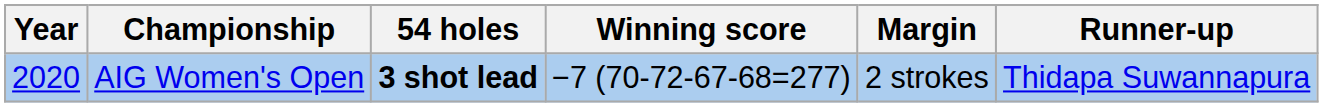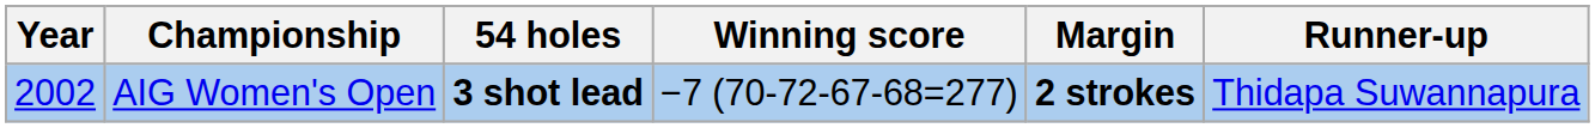 <table class="wikitable" style="font-size:95%;">
 <tr>
 <th>Year</th>
 <th>Championship</th>
 <th>54 holes</th>
 <th>Winning score</th>
 <th>Margin</th>
 <th>Runner-up</th>
 </tr>
 <tr style="background:#ABCDEF;">
-<td><a href='#'>2020</a></td>
+<td><a href='#'>2002</a></td>
 <td><a href='#'>AIG Women's Open</a></td>
 <td><strong>3 shot lead</strong></td>
 <td>−7 (70-72-67-68=277)</td>
-<td>2 strokes</td>
+<td><strong>2 strokes</strong></td>
 <td> <a href='#'>Thidapa Suwannapura</a></td>
 </tr>
 </table>
